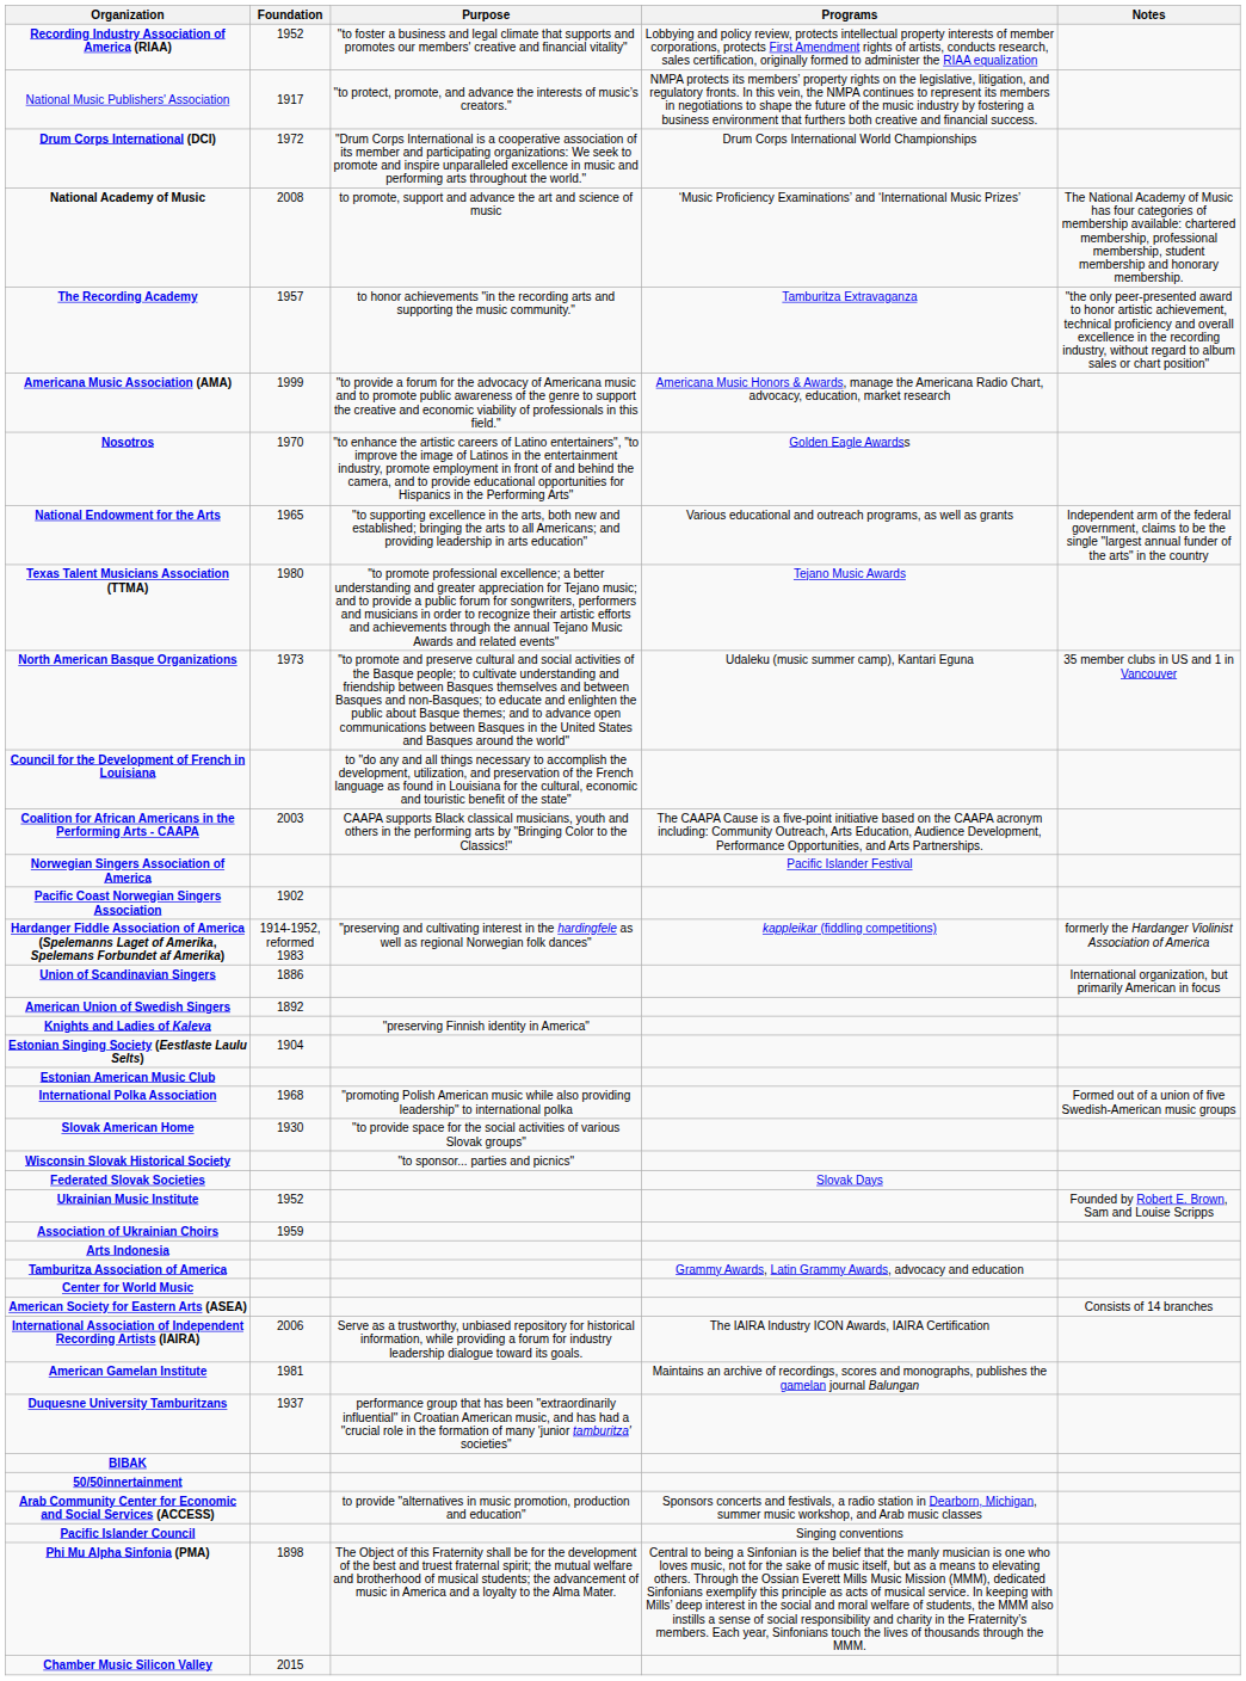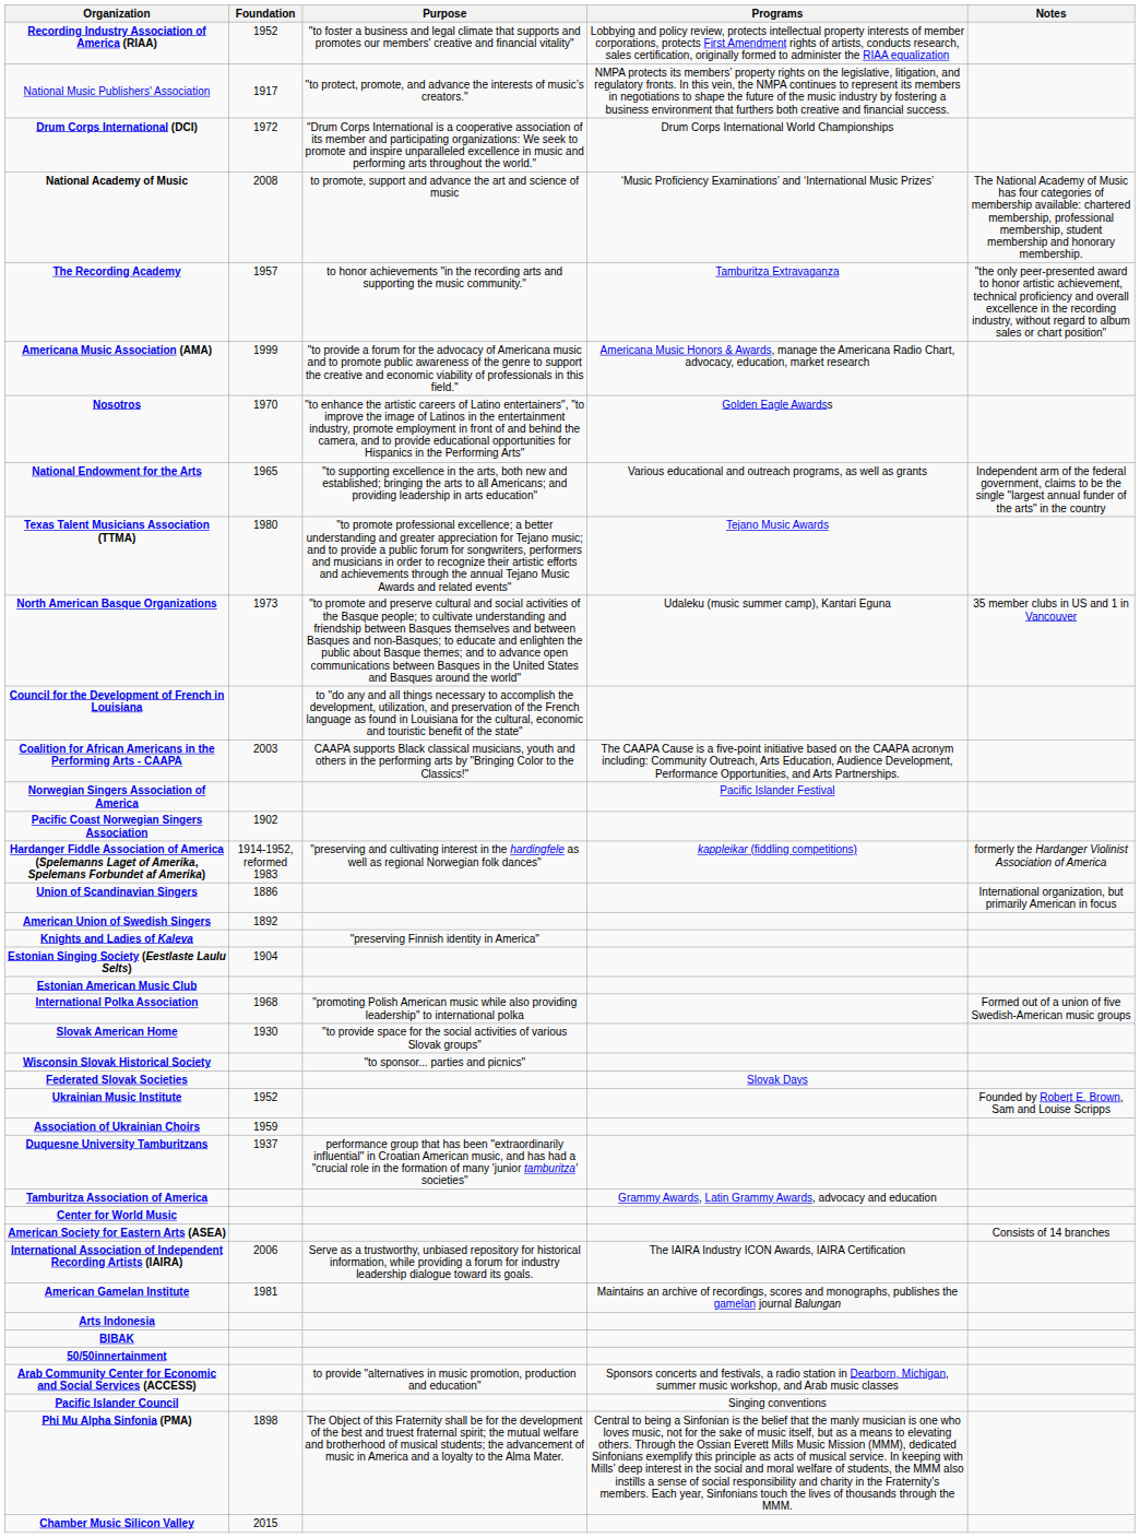 <table class="wikitable" style="text-align:center; font-size: 95%">
 <tr>
 <th style="width: 20em">Organization</th>
 <th>Foundation</th>
 <th>Purpose</th>
 <th>Programs</th>
 <th>Notes</th>
 </tr>
 <tr valign="top">
 <td><strong><a href='#'>Recording Industry Association of America</a> (RIAA)</strong></td>
 <td>1952</td>
 <td>"to foster a business and legal climate that supports and promotes our members' creative and financial vitality"</td>
 <td>Lobbying and policy review, protects intellectual property interests of member corporations, protects <a href='#'>First Amendment</a> rights of artists, conducts research, sales certification, originally formed to administer the <a href='#'>RIAA equalization</a></td>
 <td></td>
 </tr>
 <tr>
 <td><a href='#'>National Music Publishers' Association</a></td>
 <td>1917</td>
 <td>"to protect, promote, and advance the interests of music’s creators."</td>
 <td>NMPA protects its members’ property rights on the legislative, litigation, and regulatory fronts. In this vein, the NMPA continues to represent its members in negotiations to shape the future of the music industry by fostering a business environment that furthers both creative and financial success.</td>
 <td></td>
 </tr>
 <tr valign="top">
 <td><strong><a href='#'>Drum Corps International</a> (DCI)</strong></td>
 <td>1972</td>
 <td>"Drum Corps International is a cooperative association of its member and participating organizations: We seek to promote and inspire unparalleled excellence in music and performing arts throughout the world."</td>
 <td>Drum Corps International World Championships</td>
 <td></td>
 </tr>
 <tr valign="top">
 <td><strong>National Academy of Music</strong></td>
 <td>2008</td>
 <td>to promote, support and advance the art and science of music</td>
 <td>‘Music Proficiency Examinations’ and ‘International Music Prizes’</td>
 <td>The National Academy of Music has four categories of membership available: chartered membership, professional membership, student membership and honorary membership.</td>
 </tr>
 <tr valign="top">
 <td><strong><a href='#'>The Recording Academy</a></strong></td>
 <td>1957</td>
 <td>to honor achievements "in the recording arts and supporting the music community."</td>
 <td><a href='#'>Tamburitza Extravaganza</a></td>
 <td>"the only peer-presented award to honor artistic achievement, technical proficiency and overall excellence in the recording industry, without regard to album sales or chart position"</td>
 </tr>
 <tr valign="top">
 <td><strong><a href='#'>Americana Music Association</a> (AMA)</strong></td>
 <td>1999</td>
 <td>"to provide a forum for the advocacy of Americana music and to promote public awareness of the genre to support the creative and economic viability of professionals in this field."</td>
 <td><a href='#'>Americana Music Honors & Awards</a>, manage the Americana Radio Chart, advocacy, education, market research</td>
 <td></td>
 </tr>
 <tr valign="top">
 <td><strong><a href='#'>Nosotros</a></strong></td>
 <td>1970</td>
 <td>"to enhance the artistic careers of Latino entertainers", "to improve the image of Latinos in the entertainment industry, promote employment in front of and behind the camera, and to provide educational opportunities for Hispanics in the Performing Arts"</td>
 <td><a href='#'>Golden Eagle Awards</a>s</td>
 <td></td>
 </tr>
 <tr valign="top">
 <td><strong><a href='#'>National Endowment for the Arts</a></strong></td>
 <td>1965</td>
 <td>"to supporting excellence in the arts, both new and established; bringing the arts to all Americans; and providing leadership in arts education"</td>
 <td>Various educational and outreach programs, as well as grants</td>
 <td>Independent arm of the federal government, claims to be the single "largest annual funder of the arts" in the country</td>
 </tr>
 <tr valign="top">
 <td><strong><a href='#'>Texas Talent Musicians Association</a> (TTMA)</strong></td>
 <td>1980</td>
 <td>"to promote professional excellence; a better understanding and greater appreciation for Tejano music; and to provide a public forum for songwriters, performers and musicians in order to recognize their artistic efforts and achievements through the annual Tejano Music Awards and related events"</td>
 <td><a href='#'>Tejano Music Awards</a></td>
 <td></td>
 </tr>
 <tr valign="top">
 <td><strong><a href='#'>North American Basque Organizations</a></strong></td>
 <td>1973</td>
 <td>"to promote and preserve cultural and social activities of the Basque people; to cultivate understanding and friendship between Basques themselves and between Basques and non-Basques; to educate and enlighten the public about Basque themes; and to advance open communications between Basques in the United States and Basques around the world"</td>
 <td>Udaleku (music summer camp), Kantari Eguna</td>
 <td>35 member clubs in US and 1 in <a href='#'>Vancouver</a></td>
 </tr>
 <tr valign="top">
 <td><strong><a href='#'>Council for the Development of French in Louisiana</a></strong></td>
 <td></td>
 <td>to "do any and all things necessary to accomplish the development, utilization, and preservation of the French language as found in Louisiana for the cultural, economic and touristic benefit of the state"</td>
 <td></td>
 </tr>
 <tr valign="top">
 <td><strong><a href='#'>Coalition for African Americans in the Performing Arts - CAAPA</a></strong></td>
 <td>2003</td>
 <td>CAAPA supports Black classical musicians, youth and others in the performing arts by "Bringing Color to the Classics!"</td>
 <td>The CAAPA Cause is a five-point initiative based on the CAAPA acronym including: Community Outreach, Arts Education, Audience Development, Performance Opportunities, and Arts Partnerships.</td>
 <td></td>
 </tr>
 <tr valign="top">
 <td><strong><a href='#'>Norwegian Singers Association of America</a></strong></td>
 <td></td>
 <td></td>
 <td><a href='#'>Pacific Islander Festival</a></td>
 <td></td>
 </tr>
 <tr valign="top">
 <td><strong><a href='#'>Pacific Coast Norwegian Singers Association</a></strong></td>
 <td>1902</td>
 <td></td>
 <td></td>
 <td></td>
 </tr>
 <tr valign="top">
 <td><strong><a href='#'>Hardanger Fiddle Association of America</a> (<em>Spelemanns Laget of Amerika</em>, <em>Spelemans Forbundet af Amerika</em>)</strong></td>
 <td>1914-1952, reformed 1983</td>
 <td>"preserving and cultivating interest in the <em><a href='#'>hardingfele</a></em> as well as regional Norwegian folk dances"</td>
 <td><a href='#'><em>kappleikar</em> (fiddling competitions)</a></td>
 <td>formerly the <em>Hardanger Violinist Association of America</em></td>
 </tr>
 <tr valign="top">
 <td><strong><a href='#'>Union of Scandinavian Singers</a></strong></td>
 <td>1886</td>
 <td></td>
 <td></td>
 <td>International organization, but primarily American in focus</td>
 </tr>
 <tr valign="top">
 <td><strong><a href='#'>American Union of Swedish Singers</a></strong></td>
 <td>1892</td>
 <td></td>
 <td></td>
 <td></td>
 </tr>
 <tr valign="top">
 <td><strong><a href='#'>Knights and Ladies of <em>Kaleva</em></a></strong></td>
 <td></td>
 <td>"preserving Finnish identity in America"</td>
 <td></td>
 <td></td>
 </tr>
 <tr valign="top">
 <td><strong><a href='#'>Estonian Singing Society</a> (<em>Eestlaste Laulu Selts</em>)</strong></td>
 <td>1904</td>
 <td></td>
 <td></td>
 <td></td>
 </tr>
 <tr valign="top">
 <td><strong><a href='#'>Estonian American Music Club</a></strong></td>
 <td></td>
 <td></td>
 <td></td>
 <td></td>
 </tr>
 <tr valign="top">
 <td><strong><a href='#'>International Polka Association</a></strong></td>
 <td>1968</td>
 <td>"promoting Polish American music while also providing leadership" to international polka</td>
 <td></td>
 <td>Formed out of a union of five Swedish-American music groups</td>
 </tr>
 <tr valign="top">
 <td><strong><a href='#'>Slovak American Home</a></strong></td>
 <td>1930</td>
 <td>"to provide space for the social activities of various Slovak groups"</td>
 <td></td>
 <td></td>
 </tr>
 <tr valign="top">
 <td><strong><a href='#'>Wisconsin Slovak Historical Society</a></strong></td>
 <td></td>
 <td>"to sponsor... parties and picnics"</td>
 <td></td>
 <td></td>
 </tr>
 <tr valign="top">
 <td><strong><a href='#'>Federated Slovak Societies</a></strong></td>
 <td></td>
 <td></td>
 <td><a href='#'>Slovak Days</a></td>
 <td></td>
 </tr>
 <tr valign="top">
 <td><strong><a href='#'>Ukrainian Music Institute</a></strong></td>
 <td>1952</td>
 <td></td>
 <td></td>
 <td>Founded by <a href='#'>Robert E. Brown</a>, Sam and Louise Scripps</td>
 </tr>
 <tr valign="top">
 <td><strong><a href='#'>Association of Ukrainian Choirs</a></strong></td>
 <td>1959</td>
 <td></td>
 <td></td>
 <td></td>
 </tr>
 <tr valign="top">
-<td><strong><a href='#'>Arts Indonesia</a></strong></td>
-<td></td>
-<td></td>
+<td><strong><a href='#'>Duquesne University Tamburitzans</a></strong></td>
+<td>1937</td>
+<td>performance group that has been "extraordinarily influential" in Croatian American music, and has had a "crucial role in the formation of many 'junior <em><a href='#'>tamburitza</a>' </em> societies"</td>
 <td></td>
 <td></td>
 </tr>
 <tr valign="top">
 <td><strong><a href='#'>Tamburitza Association of America</a></strong></td>
 <td></td>
 <td></td>
 <td><a href='#'>Grammy Awards</a>, <a href='#'>Latin Grammy Awards</a>, advocacy and education</td>
 <td></td>
 </tr>
 <tr valign="top">
 <td><strong><a href='#'>Center for World Music</a></strong></td>
 <td></td>
 <td></td>
 <td></td>
 <td></td>
 </tr>
 <tr valign="top">
 <td><strong><a href='#'>American Society for Eastern Arts</a> (ASEA)</strong></td>
 <td></td>
 <td></td>
 <td></td>
 <td>Consists of 14 branches</td>
 </tr>
 <tr valign="top">
 <td><strong><a href='#'>International Association of Independent Recording Artists</a> (IAIRA)</strong></td>
 <td>2006</td>
 <td>Serve as a trustworthy, unbiased repository for historical information, while providing a forum for industry leadership dialogue toward its goals.</td>
 <td>The IAIRA Industry ICON Awards, IAIRA Certification</td>
 <td></td>
 </tr>
 <tr valign="top">
 <td><strong><a href='#'>American Gamelan Institute</a></strong></td>
 <td>1981</td>
 <td></td>
 <td>Maintains an archive of recordings, scores and monographs, publishes the <a href='#'>gamelan</a> journal <em>Balungan</em></td>
 <td></td>
 </tr>
 <tr valign="top">
-<td><strong><a href='#'>Duquesne University Tamburitzans</a></strong></td>
-<td>1937</td>
-<td>performance group that has been "extraordinarily influential" in Croatian American music, and has had a "crucial role in the formation of many 'junior <em><a href='#'>tamburitza</a>' </em> societies"</td>
+<td><strong><a href='#'>Arts Indonesia</a></strong></td>
+<td></td>
+<td></td>
 <td></td>
 <td></td>
 </tr>
 <tr valign="top">
 <td><strong><a href='#'>BIBAK</a></strong></td>
 <td></td>
 <td></td>
 <td></td>
 <td></td>
 </tr>
 <tr valign="top">
 <td><strong><a href='#'>50/50innertainment</a></strong></td>
 <td></td>
 <td></td>
 <td></td>
 <td></td>
 </tr>
 <tr valign="top">
 <td><strong><a href='#'>Arab Community Center for Economic and Social Services</a> (ACCESS)</strong></td>
 <td></td>
 <td>to provide "alternatives in music promotion, production and education"</td>
 <td>Sponsors concerts and festivals, a radio station in <a href='#'>Dearborn, Michigan</a>, summer music workshop, and Arab music classes</td>
 <td></td>
 </tr>
 <tr valign="top">
 <td><strong><a href='#'>Pacific Islander Council</a></strong></td>
 <td></td>
 <td></td>
 <td>Singing conventions</td>
 <td></td>
 </tr>
 <tr valign="top">
 <td><strong><a href='#'>Phi Mu Alpha Sinfonia</a> (PMA)</strong></td>
 <td>1898</td>
 <td>The Object of this Fraternity shall be for the development of the best and truest fraternal spirit; the mutual welfare and brotherhood of musical students; the advancement of music in America and a loyalty to the Alma Mater.</td>
 <td>Central to being a Sinfonian is the belief that the manly musician is one who loves music, not for the sake of music itself, but as a means to elevating others. Through the Ossian Everett Mills Music Mission (MMM), dedicated Sinfonians exemplify this principle as acts of musical service. In keeping with Mills’ deep interest in the social and moral welfare of students, the MMM also instills a sense of social responsibility and charity in the Fraternity’s members. Each year, Sinfonians touch the lives of thousands through the MMM.</td>
 <td></td>
 </tr>
 <tr>
 <td><strong><a href='#'>Chamber Music Silicon Valley</a></strong></td>
 <td>2015</td>
 <td></td>
 <td></td>
 <td></td>
 </tr>
 </table>
